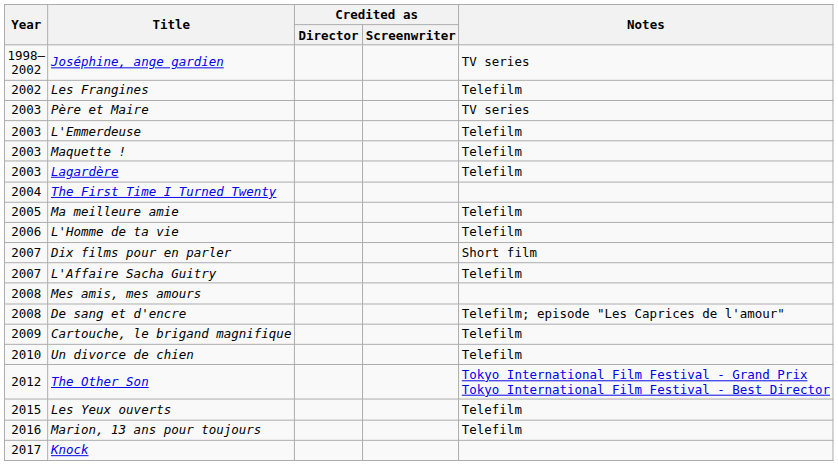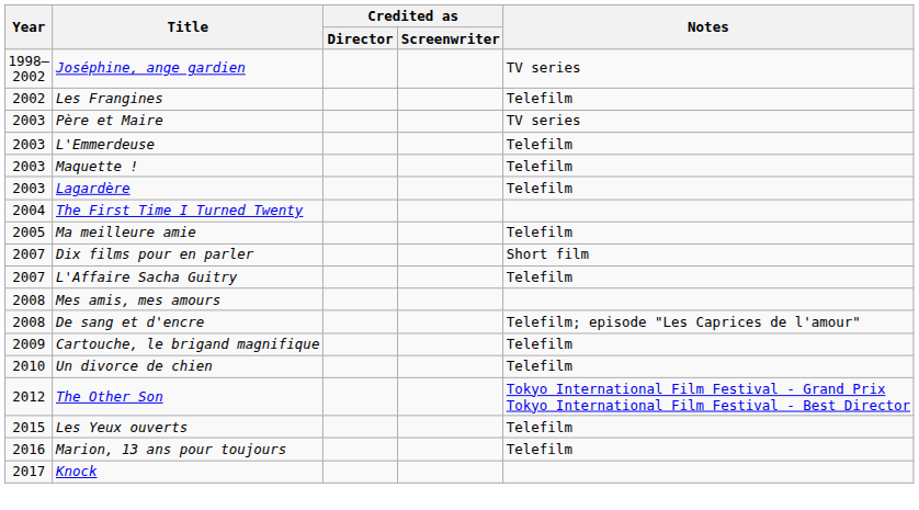 <table class="wikitable sortable">
 <tr>
 <th rowspan=2 width="33">Year</th>
 <th rowspan=2>Title</th>
 <th colspan=2>Credited as</th>
 <th rowspan=2>Notes</th>
 </tr>
 <tr>
 <th width=65>Director</th>
 <th width=65>Screenwriter</th>
 </tr>
 <tr>
 <td align="center">1998–2002</td>
 <td align="left"><em><a href='#'>Joséphine, ange gardien</a></em></td>
 <td></td>
 <td></td>
 <td>TV series</td>
 </tr>
 <tr>
 <td align="center">2002</td>
 <td align="left"><em>Les Frangines</em></td>
 <td></td>
 <td></td>
 <td>Telefilm</td>
 </tr>
 <tr>
 <td align="center">2003</td>
 <td align="left"><em>Père et Maire</em></td>
 <td></td>
 <td></td>
 <td>TV series</td>
 </tr>
 <tr>
 <td align="center">2003</td>
 <td align="left"><em>L'Emmerdeuse</em></td>
 <td></td>
 <td></td>
 <td>Telefilm</td>
 </tr>
 <tr>
 <td align="center">2003</td>
 <td align="left"><em>Maquette !</em></td>
 <td></td>
 <td></td>
 <td>Telefilm</td>
 </tr>
 <tr>
 <td align="center">2003</td>
 <td align="left"><em><a href='#'>Lagardère</a></em></td>
 <td></td>
 <td></td>
 <td>Telefilm</td>
 </tr>
 <tr>
 <td align="center">2004</td>
 <td align="left"><em><a href='#'>The First Time I Turned Twenty</a></em></td>
 <td></td>
 <td></td>
 <td></td>
 </tr>
 <tr>
 <td align="center">2005</td>
 <td align="left"><em>Ma meilleure amie</em></td>
-<td></td>
-<td></td>
-<td>Telefilm</td>
-</tr>
-<tr>
-<td align="center">2006</td>
-<td align="left"><em>L'Homme de ta vie</em></td>
 <td></td>
 <td></td>
 <td>Telefilm</td>
 </tr>
 <tr>
 <td align="center">2007</td>
 <td align="left"><em>Dix films pour en parler</em></td>
 <td></td>
 <td></td>
 <td>Short film</td>
 </tr>
 <tr>
 <td align="center">2007</td>
 <td align="left"><em>L'Affaire Sacha Guitry</em></td>
 <td></td>
 <td></td>
 <td>Telefilm</td>
 </tr>
 <tr>
 <td align="center">2008</td>
 <td align="left"><em>Mes amis, mes amours</em></td>
 <td></td>
 <td></td>
 <td></td>
 </tr>
 <tr>
 <td align="center">2008</td>
 <td align="left"><em>De sang et d'encre</em></td>
 <td></td>
 <td></td>
 <td>Telefilm; episode "Les Caprices de l'amour"</td>
 </tr>
 <tr>
 <td align="center">2009</td>
 <td align="left"><em>Cartouche, le brigand magnifique</em></td>
 <td></td>
 <td></td>
 <td>Telefilm</td>
 </tr>
 <tr>
 <td align="center">2010</td>
 <td align="left"><em>Un divorce de chien</em></td>
 <td></td>
 <td></td>
 <td>Telefilm</td>
 </tr>
 <tr>
 <td align="center">2012</td>
 <td align="left"><em><a href='#'>The Other Son</a></em></td>
 <td></td>
 <td></td>
 <td><a href='#'>Tokyo International Film Festival - Grand Prix</a><br><a href='#'>Tokyo International Film Festival - Best Director</a></td>
 </tr>
 <tr>
 <td align="center">2015</td>
 <td align="left"><em>Les Yeux ouverts</em></td>
 <td></td>
 <td></td>
 <td>Telefilm</td>
 </tr>
 <tr>
 <td align="center">2016</td>
 <td align="left"><em>Marion, 13 ans pour toujours</em></td>
 <td></td>
 <td></td>
 <td>Telefilm</td>
 </tr>
 <tr>
 <td align="center">2017</td>
 <td align="left"><em><a href='#'>Knock</a></em></td>
 <td></td>
 <td></td>
 <td></td>
 </tr>
 </table>
